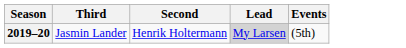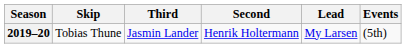 <table class="wikitable">
 <tr>
 <th scope="col">Season</th>
+<th scope="col">Skip</th>
 <th scope="col">Third</th>
 <th scope="col">Second</th>
 <th scope="col">Lead</th>
 <th scope="col">Events</th>
 </tr>
 <tr>
 <th scope="row">2019–20</th>
+<td>Tobias Thune</td>
 <td><a href='#'>Jasmin Lander</a></td>
 <td><a href='#'>Henrik Holtermann</a></td>
-<td style="background: lightgrey;"><a href='#'>My Larsen</a></td>
+<td><a href='#'>My Larsen</a></td>
 <td> (5th)</td>
 </tr>
 </table>
